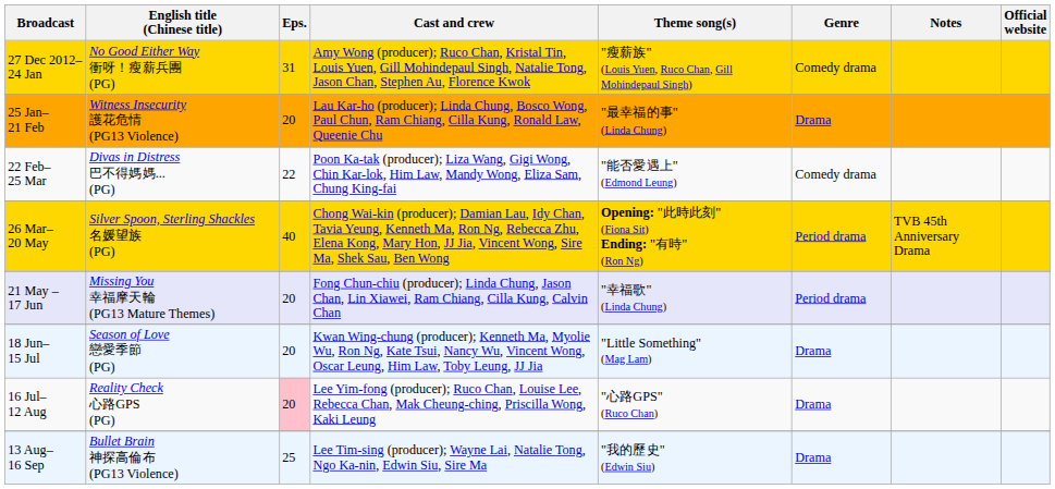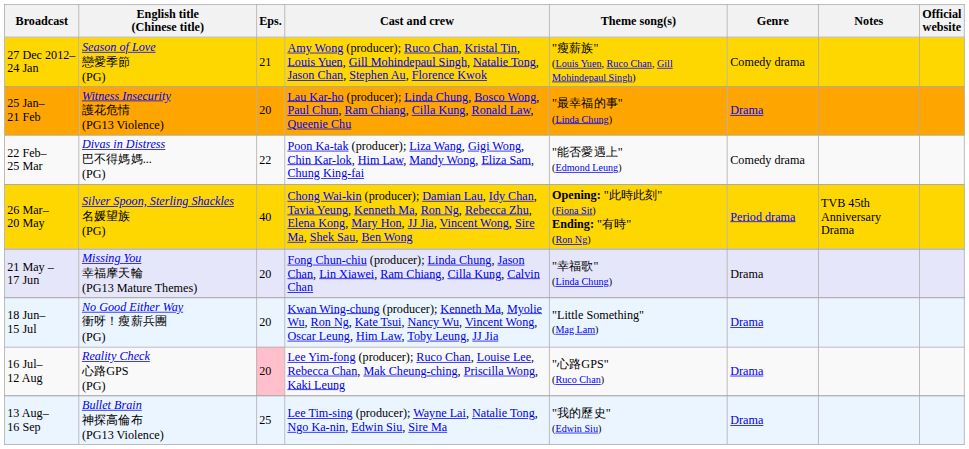 <table class="wikitable sortable" width="100%" style="text-align: left">
 <tr>
 <th align=center width=8% bgcolor="silver">Broadcast</th>
 <th align=center width=20% bgcolor="silver">English title <br> (Chinese title)</th>
 <th align=center width=1% bgcolor="silver">Eps.</th>
 <th align=center width=30% bgcolor="silver">Cast and crew</th>
 <th align=center width=20% bgcolor="silver">Theme song(s)</th>
 <th align=center width=10% bgcolor="silver">Genre</th>
 <th align=center width=15% bgcolor="silver">Notes</th>
 <th align=center width=1% bgcolor="silver">Official website</th>
 </tr>
 <tr ---- bgcolor="FFD700">
 <td>27 Dec 2012–<br>24 Jan</td>
-<td><em><a href='#'>No Good Either Way</a></em> <br>衝呀！瘦薪兵團<br>(<span>PG</span>)</td>
-<td>31</td>
+<td><em><a href='#'>Season of Love</a></em> <br>戀愛季節<br>(<span>PG</span>)</td>
+<td>21</td>
 <td><a href='#'>Amy Wong</a> (producer); <a href='#'>Ruco Chan</a>, <a href='#'>Kristal Tin</a>, <a href='#'>Louis Yuen</a>, <a href='#'>Gill Mohindepaul Singh</a>, <a href='#'>Natalie Tong</a>, <a href='#'>Jason Chan</a>, <a href='#'>Stephen Au</a>, <a href='#'>Florence Kwok</a></td>
 <td>"瘦薪族"<br><small>(<a href='#'>Louis Yuen</a>, <a href='#'>Ruco Chan</a>, <a href='#'>Gill Mohindepaul Singh</a>)</small></td>
 <td>Comedy drama</td>
 <td></td>
 <td></td>
 </tr>
 <tr>
 </tr>
 <tr ---- bgcolor="#FFA500">
 <td>25 Jan–<br>21 Feb</td>
 <td><em><a href='#'>Witness Insecurity</a></em><br>護花危情<br>(<span>PG13</span> Violence)</td>
 <td>20</td>
 <td><a href='#'>Lau Kar-ho</a> (producer); <a href='#'>Linda Chung</a>, <a href='#'>Bosco Wong</a>, <a href='#'>Paul Chun</a>, <a href='#'>Ram Chiang</a>, <a href='#'>Cilla Kung</a>, <a href='#'>Ronald Law</a>, <a href='#'>Queenie Chu</a></td>
 <td>"最幸福的事"<br><small>(<a href='#'>Linda Chung</a>)</small></td>
 <td><a href='#'>Drama</a></td>
 <td></td>
 <td></td>
 </tr>
 <tr>
 <td>22 Feb–<br>25 Mar</td>
 <td><em><a href='#'>Divas in Distress</a></em><br>巴不得媽媽...<br>(<span>PG</span>)</td>
 <td>22</td>
 <td><a href='#'>Poon Ka-tak</a> (producer); <a href='#'>Liza Wang</a>, <a href='#'>Gigi Wong</a>, <a href='#'>Chin Kar-lok</a>, <a href='#'>Him Law</a>, <a href='#'>Mandy Wong</a>, <a href='#'>Eliza Sam</a>, <a href='#'>Chung King-fai</a></td>
 <td>"能否愛遇上"<br><small>(<a href='#'>Edmond Leung</a>)</small></td>
 <td>Comedy drama</td>
 <td></td>
 <td></td>
 </tr>
 <tr>
 </tr>
 <tr ---- bgcolor="FFD700">
 <td>26 Mar–<br>20 May</td>
 <td><em><a href='#'>Silver Spoon, Sterling Shackles</a></em><br>名媛望族<br>(<span>PG</span>)</td>
 <td>40</td>
 <td><a href='#'>Chong Wai-kin</a> (producer); <a href='#'>Damian Lau</a>, <a href='#'>Idy Chan</a>, <a href='#'>Tavia Yeung</a>, <a href='#'>Kenneth Ma</a>, <a href='#'>Ron Ng</a>, <a href='#'>Rebecca Zhu</a>, <a href='#'>Elena Kong</a>, <a href='#'>Mary Hon</a>, <a href='#'>JJ Jia</a>, <a href='#'>Vincent Wong</a>, <a href='#'>Sire Ma</a>, <a href='#'>Shek Sau</a>, <a href='#'>Ben Wong</a></td>
 <td><strong>Opening:</strong> "此時此刻"<br><small>(<a href='#'>Fiona Sit</a>)</small><br><strong>Ending:</strong> "有時"<br><small>(<a href='#'>Ron Ng</a>)</small></td>
 <td><a href='#'>Period drama</a></td>
 <td>TVB 45th Anniversary Drama</td>
 <td></td>
 </tr>
 <tr>
 </tr>
 <tr ---- bgcolor="E6E6FA">
 <td>21 May –<br>17 Jun</td>
 <td><em><a href='#'>Missing You</a></em><br>幸福摩天輪<br>(<span>PG13</span> Mature Themes)</td>
 <td>20</td>
 <td><a href='#'>Fong Chun-chiu</a> (producer); <a href='#'>Linda Chung</a>, <a href='#'>Jason Chan</a>, <a href='#'>Lin Xiawei</a>, <a href='#'>Ram Chiang</a>, <a href='#'>Cilla Kung</a>, <a href='#'>Calvin Chan</a></td>
 <td>"幸福歌"<br><small>(<a href='#'>Linda Chung</a>)</small></td>
-<td><a href='#'>Period drama</a></td>
+<td>Drama</td>
 <td></td>
 <td></td>
 </tr>
 <tr>
 </tr>
 <tr ---- bgcolor="ebf5ff">
 <td>18 Jun–<br>15 Jul</td>
-<td><em><a href='#'>Season of Love</a></em> <br>戀愛季節<br>(<span>PG</span>)</td>
+<td><em><a href='#'>No Good Either Way</a></em> <br>衝呀！瘦薪兵團<br>(<span>PG</span>)</td>
 <td>20</td>
 <td><a href='#'>Kwan Wing-chung</a> (producer); <a href='#'>Kenneth Ma</a>, <a href='#'>Myolie Wu</a>, <a href='#'>Ron Ng</a>, <a href='#'>Kate Tsui</a>, <a href='#'>Nancy Wu</a>, <a href='#'>Vincent Wong</a>, <a href='#'>Oscar Leung</a>, <a href='#'>Him Law</a>, <a href='#'>Toby Leung</a>, <a href='#'>JJ Jia</a></td>
 <td>"Little Something"<br><small>(<a href='#'>Mag Lam</a>)</small></td>
 <td><a href='#'>Drama</a></td>
 <td></td>
 <td></td>
 </tr>
 <tr>
 <td>16 Jul–<br>12 Aug</td>
 <td><em><a href='#'>Reality Check</a></em><br>心路GPS<br>(<span>PG</span>)</td>
 <td style="background: pink;">20</td>
 <td><a href='#'>Lee Yim-fong</a> (producer); <a href='#'>Ruco Chan</a>, <a href='#'>Louise Lee</a>, <a href='#'>Rebecca Chan</a>, <a href='#'>Mak Cheung-ching</a>, <a href='#'>Priscilla Wong</a>, <a href='#'>Kaki Leung</a></td>
 <td>"心路GPS"<br><small>(<a href='#'>Ruco Chan</a>)</small></td>
 <td><a href='#'>Drama</a></td>
 <td></td>
 <td></td>
 </tr>
 <tr>
 </tr>
 <tr ---- bgcolor="ebf5ff">
 <td>13 Aug–<br>16 Sep</td>
 <td><em><a href='#'>Bullet Brain</a></em><br>神探高倫布<br>(<span>PG13</span> Violence)</td>
 <td>25</td>
 <td><a href='#'>Lee Tim-sing</a> (producer); <a href='#'>Wayne Lai</a>, <a href='#'>Natalie Tong</a>, <a href='#'>Ngo Ka-nin</a>, <a href='#'>Edwin Siu</a>, <a href='#'>Sire Ma</a></td>
 <td>"我的歷史"<br><small>(<a href='#'>Edwin Siu</a>)</small></td>
 <td><a href='#'>Drama</a></td>
 <td></td>
 <td></td>
 </tr>
 </table>
